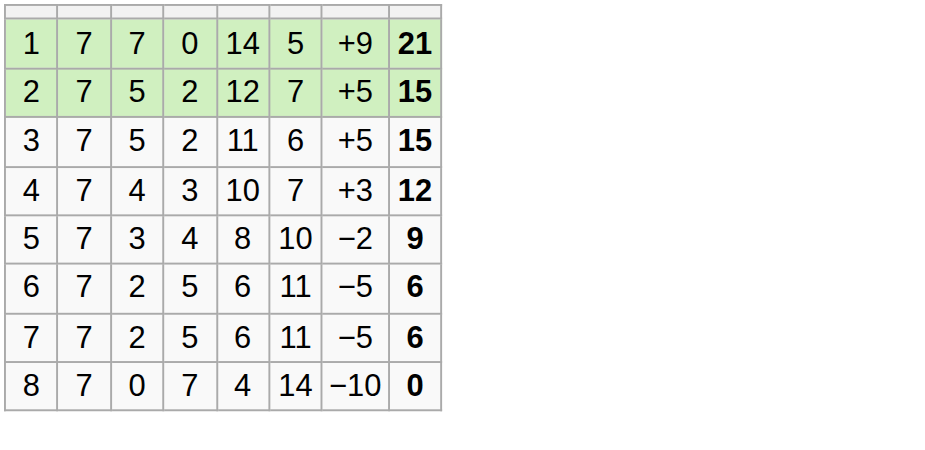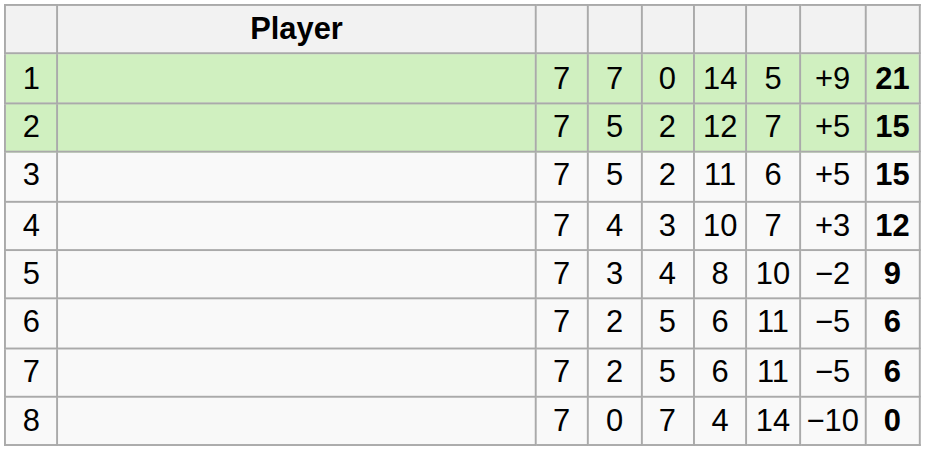 <table class="wikitable" style="text-align:center; margin: 1em auto 1em auto, align:left">
 <tr>
 <th width=20></th>
+<th width=240>Player</th>
 <th width=20></th>
 <th width=20></th>
 <th width=20></th>
 <th width=20></th>
 <th width=20></th>
 <th width=20></th>
 <th width=20></th>
 </tr>
 <tr style="background:#D0F0C0;">
 <td>1</td>
+<td align=left></td>
 <td>7</td>
 <td>7</td>
 <td>0</td>
 <td>14</td>
 <td>5</td>
 <td>+9</td>
 <td><strong>21</strong></td>
 </tr>
 <tr style="background:#D0F0C0;">
 <td>2</td>
+<td align=left></td>
 <td>7</td>
 <td>5</td>
 <td>2</td>
 <td>12</td>
 <td>7</td>
 <td>+5</td>
 <td><strong>15</strong></td>
 </tr>
 <tr style=>
 <td>3</td>
+<td align=left></td>
 <td>7</td>
 <td>5</td>
 <td>2</td>
 <td>11</td>
 <td>6</td>
 <td>+5</td>
 <td><strong>15</strong></td>
 </tr>
 <tr style=>
 <td>4</td>
+<td align=left></td>
 <td>7</td>
 <td>4</td>
 <td>3</td>
 <td>10</td>
 <td>7</td>
 <td>+3</td>
 <td><strong>12</strong></td>
 </tr>
 <tr style=>
 <td>5</td>
+<td align=left></td>
 <td>7</td>
 <td>3</td>
 <td>4</td>
 <td>8</td>
 <td>10</td>
 <td>−2</td>
 <td><strong>9</strong></td>
 </tr>
 <tr style=>
 <td>6</td>
+<td align=left></td>
 <td>7</td>
 <td>2</td>
 <td>5</td>
 <td>6</td>
 <td>11</td>
 <td>−5</td>
 <td><strong>6</strong></td>
 </tr>
 <tr style=>
 <td>7</td>
+<td align=left></td>
 <td>7</td>
 <td>2</td>
 <td>5</td>
 <td>6</td>
 <td>11</td>
 <td>−5</td>
 <td><strong>6</strong></td>
 </tr>
 <tr style=>
 <td>8</td>
+<td align=left></td>
 <td>7</td>
 <td>0</td>
 <td>7</td>
 <td>4</td>
 <td>14</td>
 <td>−10</td>
 <td><strong>0</strong></td>
 </tr>
 </table>
